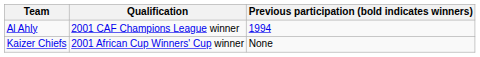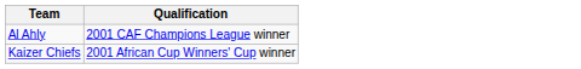 <table class="wikitable">
 <tr>
 <th>Team</th>
 <th>Qualification</th>
-<th>Previous participation (bold indicates winners)</th>
 </tr>
 <tr>
 <td> <a href='#'>Al Ahly</a></td>
 <td><a href='#'>2001 CAF Champions League</a> winner</td>
-<td><a href='#'>1994</a></td>
 </tr>
 <tr>
 <td> <a href='#'>Kaizer Chiefs</a></td>
 <td><a href='#'>2001 African Cup Winners' Cup</a> winner</td>
-<td>None</td>
 </tr>
 </table>
